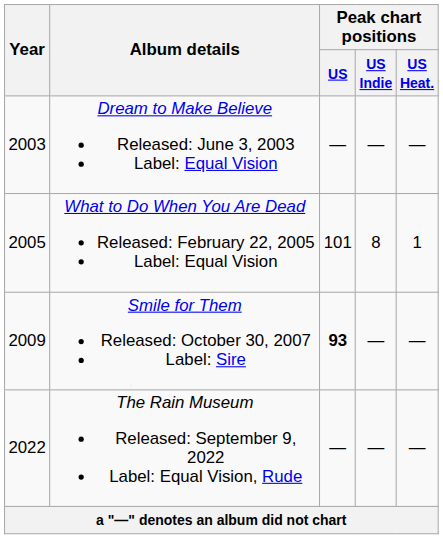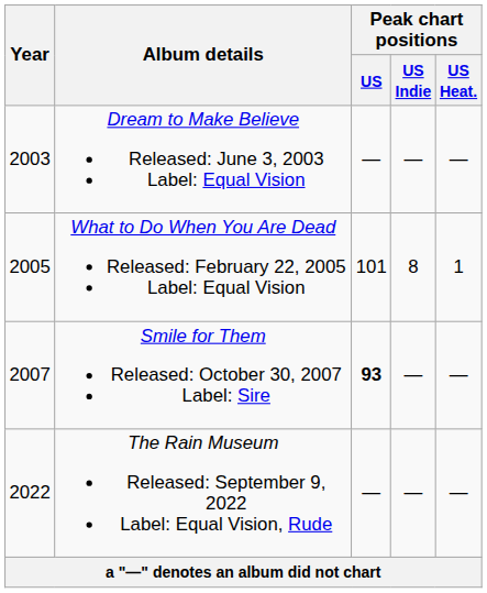 <table class="wikitable plainrowheaders" style="text-align:center;">
 <tr>
 <th rowspan="2">Year</th>
 <th rowspan="2" style="width:250px;">Album details</th>
 <th colspan="3">Peak chart positions</th>
 </tr>
 <tr>
 <th style="width:20px;"><small><a href='#'>US</a></small></th>
 <th style="width:20px;"><small><a href='#'>US Indie</a></small></th>
 <th style="width:20px;"><small><a href='#'>US Heat.</a></small></th>
 </tr>
 <tr>
 <td>2003</td>
 <td><em><a href='#'>Dream to Make Believe</a></em><br><ul><li>Released: June 3, 2003</li><li>Label: <a href='#'>Equal Vision</a></li></ul></td>
 <td style="text-align:center;">—</td>
 <td style="text-align:center;">—</td>
 <td style="text-align:center;">—</td>
 </tr>
 <tr>
 <td>2005</td>
 <td><em><a href='#'>What to Do When You Are Dead</a></em><br><ul><li>Released: February 22, 2005</li><li>Label: Equal Vision</li></ul></td>
 <td style="text-align:center;">101</td>
 <td style="text-align:center;">8</td>
 <td style="text-align:center;">1</td>
 </tr>
 <tr>
-<td>2009</td>
+<td>2007</td>
 <td><em><a href='#'>Smile for Them</a></em><br><ul><li>Released: October 30, 2007</li><li>Label: <a href='#'>Sire</a></li></ul></td>
 <td style="text-align:center;"><strong>93</strong></td>
 <td style="text-align:center;">—</td>
 <td style="text-align:center;">—</td>
 </tr>
 <tr>
 <td>2022</td>
 <td><em>The Rain Museum</em><br><ul><li>Released: September 9, 2022</li><li>Label: Equal Vision, <a href='#'>Rude</a></li></ul></td>
 <td style="text-align:center;">—</td>
 <td style="text-align:center;">—</td>
 <td style="text-align:center;">—</td>
 </tr>
 <tr>
 <th colspan="5"><small>a "—" denotes an album did not chart</small></th>
 </tr>
 </table>
